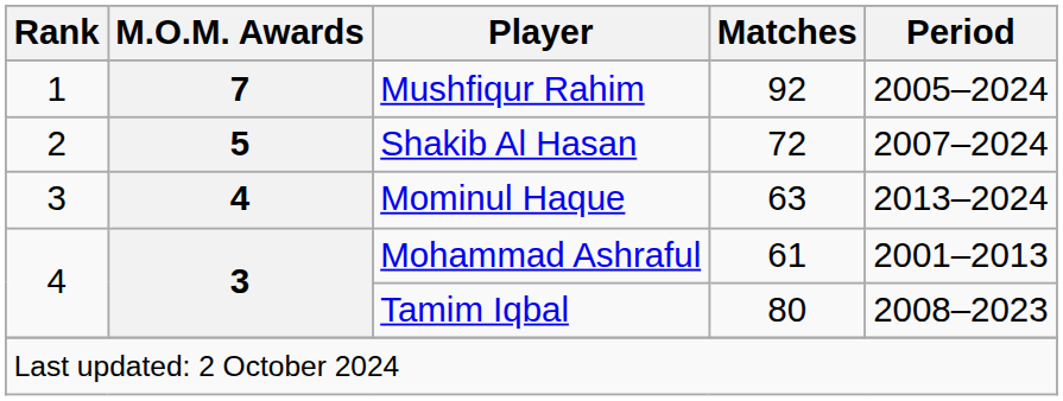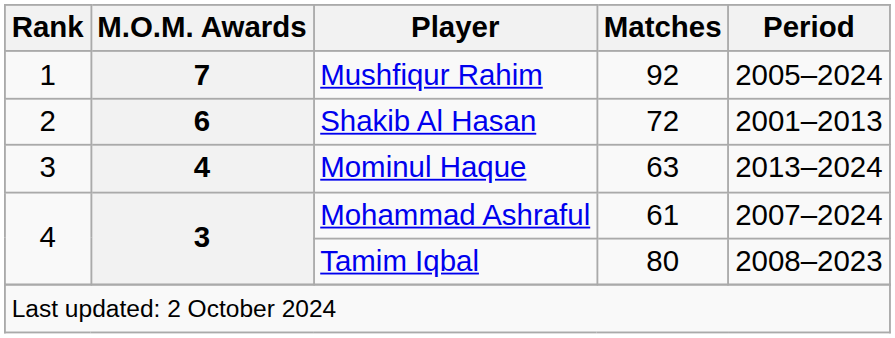 <table class="wikitable plainrowheaders sortable">
 <tr>
 <th scope=col>Rank</th>
 <th scope=col>M.O.M. Awards</th>
 <th scope=col>Player</th>
 <th scope=col>Matches</th>
 <th scope=col>Period</th>
 </tr>
 <tr>
 <td align=center>1</td>
 <th scope=row style=text-align:center;>7</th>
 <td><a href='#'>Mushfiqur Rahim</a></td>
 <td align=center>92</td>
 <td>2005–2024</td>
 </tr>
 <tr>
 <td align=center>2</td>
-<th scope=row style=text-align:center;>5</th>
+<th scope=row style=text-align:center;>6</th>
 <td><a href='#'>Shakib Al Hasan</a></td>
 <td align=center>72</td>
-<td>2007–2024</td>
+<td>2001–2013</td>
 </tr>
 <tr>
 <td align=center>3</td>
 <th scope=row style=text-align:center;>4</th>
 <td><a href='#'>Mominul Haque</a></td>
 <td align=center>63</td>
 <td>2013–2024</td>
 </tr>
 <tr>
 <td align=center rowspan=2>4</td>
 <th scope=row style=text-align:center; rowspan=2>3</th>
 <td><a href='#'>Mohammad Ashraful</a></td>
 <td align=center>61</td>
-<td>2001–2013</td>
+<td>2007–2024</td>
 </tr>
 <tr>
 <td><a href='#'>Tamim Iqbal</a></td>
 <td align=center>80</td>
 <td>2008–2023</td>
 </tr>
 <tr>
 </tr>
 <tr class=sortbottom>
 <td colspan=5><small>Last updated: 2 October 2024</small></td>
 </tr>
 </table>
